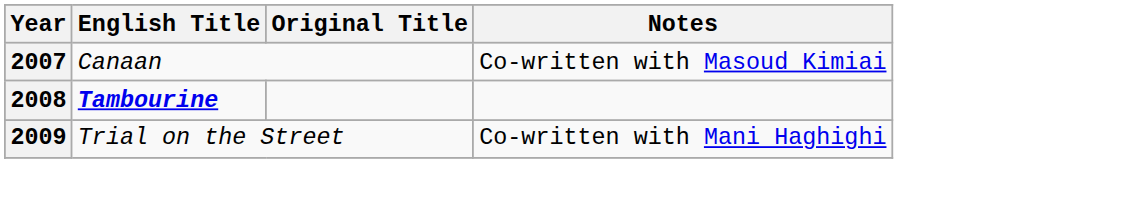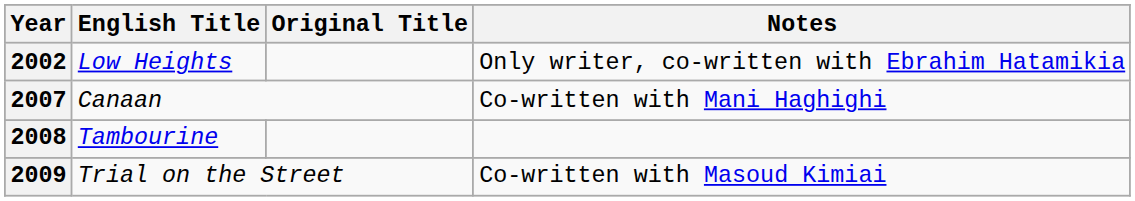 <table class="wikitable">
 <tr>
 <th>Year</th>
 <th>English Title</th>
 <th>Original Title</th>
 <th>Notes</th>
 </tr>
 <tr>
+<th>2002</th>
+<td><em><a href='#'>Low Heights</a></em></td>
+<td></td>
+<td>Only writer, co-written with <a href='#'>Ebrahim Hatamikia</a></td>
+</tr>
+<tr>
 <th>2007</th>
 <td colspan="2"><em>Canaan</em></td>
-<td>Co-written with <a href='#'>Masoud Kimiai</a></td>
+<td>Co-written with <a href='#'>Mani Haghighi</a></td>
 </tr>
 <tr>
 <th>2008</th>
-<td><strong><em><a href='#'>Tambourine</a></em></strong></td>
+<td><em><a href='#'>Tambourine</a></em></td>
 <td></td>
 <td></td>
 </tr>
 <tr>
 <th>2009</th>
 <td colspan="2"><em>Trial on the Street</em></td>
-<td>Co-written with <a href='#'>Mani Haghighi</a></td>
+<td>Co-written with <a href='#'>Masoud Kimiai</a></td>
 </tr>
 </table>
